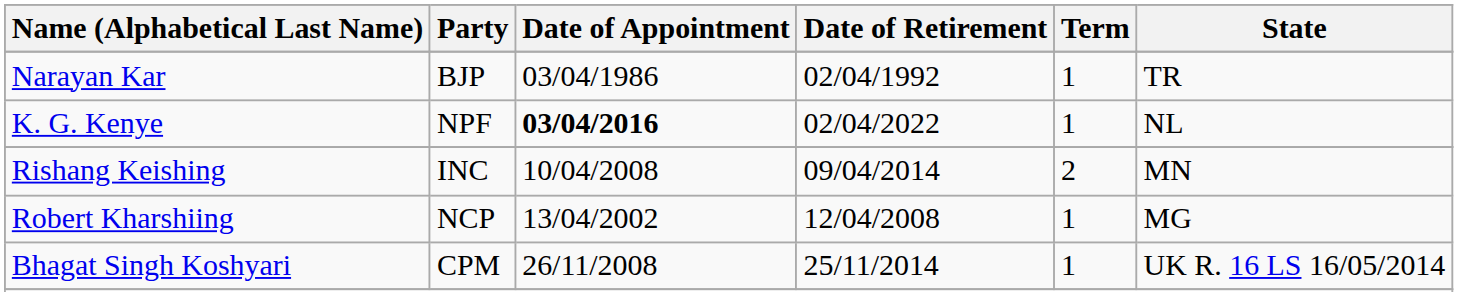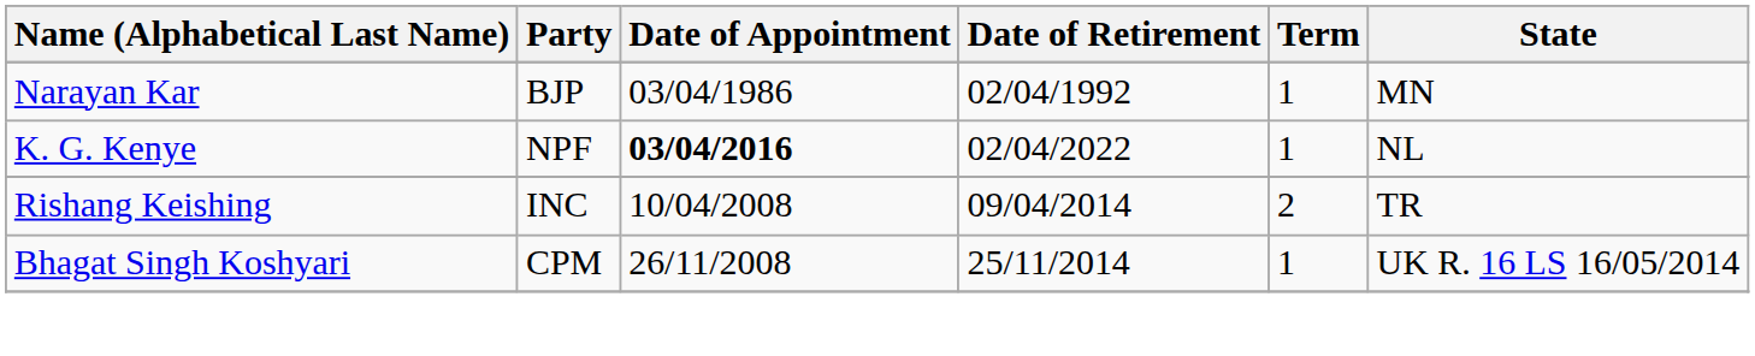 <table class="wikitable sortable">
 <tr>
 <th>Name (Alphabetical Last Name)</th>
 <th>Party</th>
 <th>Date of Appointment</th>
 <th>Date of Retirement</th>
 <th>Term</th>
 <th>State</th>
 </tr>
 <tr>
 </tr>
 <tr>
 <td><a href='#'>Narayan Kar</a></td>
 <td>BJP</td>
 <td>03/04/1986</td>
 <td>02/04/1992</td>
 <td>1</td>
-<td>TR</td>
+<td>MN</td>
 </tr>
 <tr>
 <td><a href='#'>K. G. Kenye</a></td>
 <td>NPF</td>
 <td><strong>03/04/2016</strong></td>
 <td>02/04/2022</td>
 <td>1</td>
 <td>NL</td>
 </tr>
 <tr>
 </tr>
 <tr>
 <td><a href='#'>Rishang Keishing</a></td>
 <td>INC</td>
 <td>10/04/2008</td>
 <td>09/04/2014</td>
 <td>2</td>
-<td>MN</td>
-</tr>
-<tr>
-<td><a href='#'>Robert Kharshiing</a></td>
-<td>NCP</td>
-<td>13/04/2002</td>
-<td>12/04/2008</td>
-<td>1</td>
-<td>MG</td>
+<td>TR</td>
 </tr>
 <tr>
 <td><a href='#'>Bhagat Singh Koshyari</a></td>
 <td>CPM</td>
 <td>26/11/2008</td>
 <td>25/11/2014</td>
 <td>1</td>
 <td>UK R. <a href='#'>16 LS</a> 16/05/2014</td>
 </tr>
 <tr>
 </tr>
 <tr>
 </tr>
 </table>
